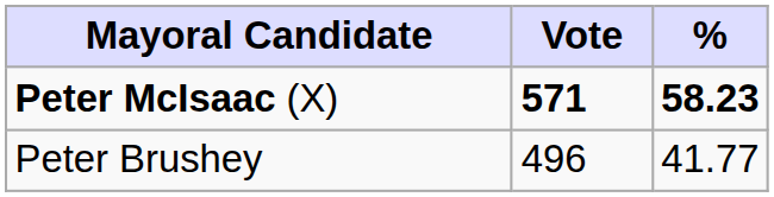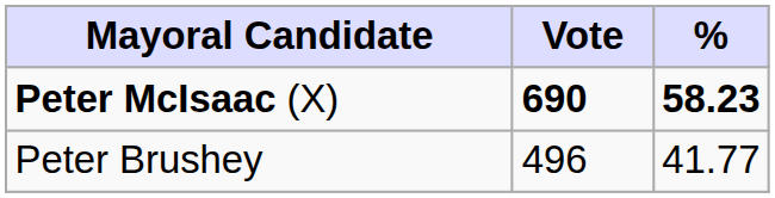 <table class="wikitable">
 <tr>
 <th style="background:#ddf; width:200px;">Mayoral Candidate</th>
 <th style="background:#ddf; width:50px;">Vote</th>
 <th style="background:#ddf; width:30px;">%</th>
 </tr>
 <tr>
 <td><strong>Peter McIsaac</strong> (X)</td>
-<td><strong>571</strong></td>
+<td><strong>690</strong></td>
 <td><strong>58.23</strong></td>
 </tr>
 <tr>
 <td>Peter Brushey</td>
 <td>496</td>
 <td>41.77</td>
 </tr>
 </table>
